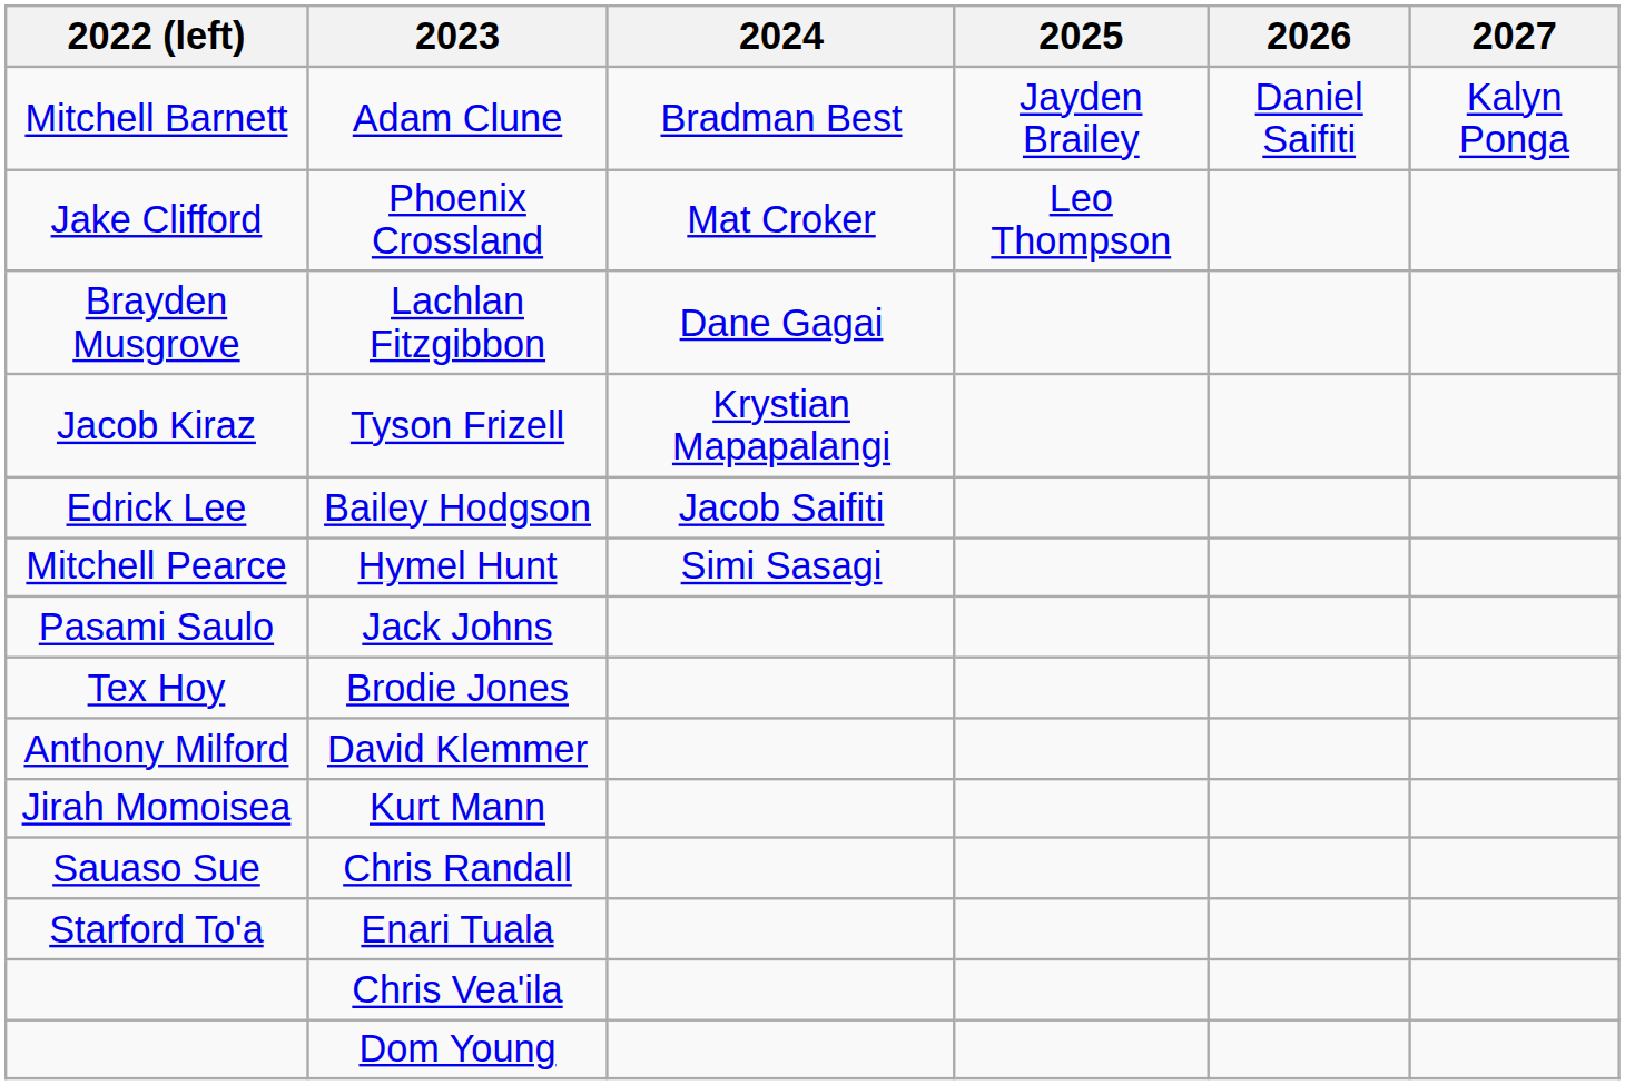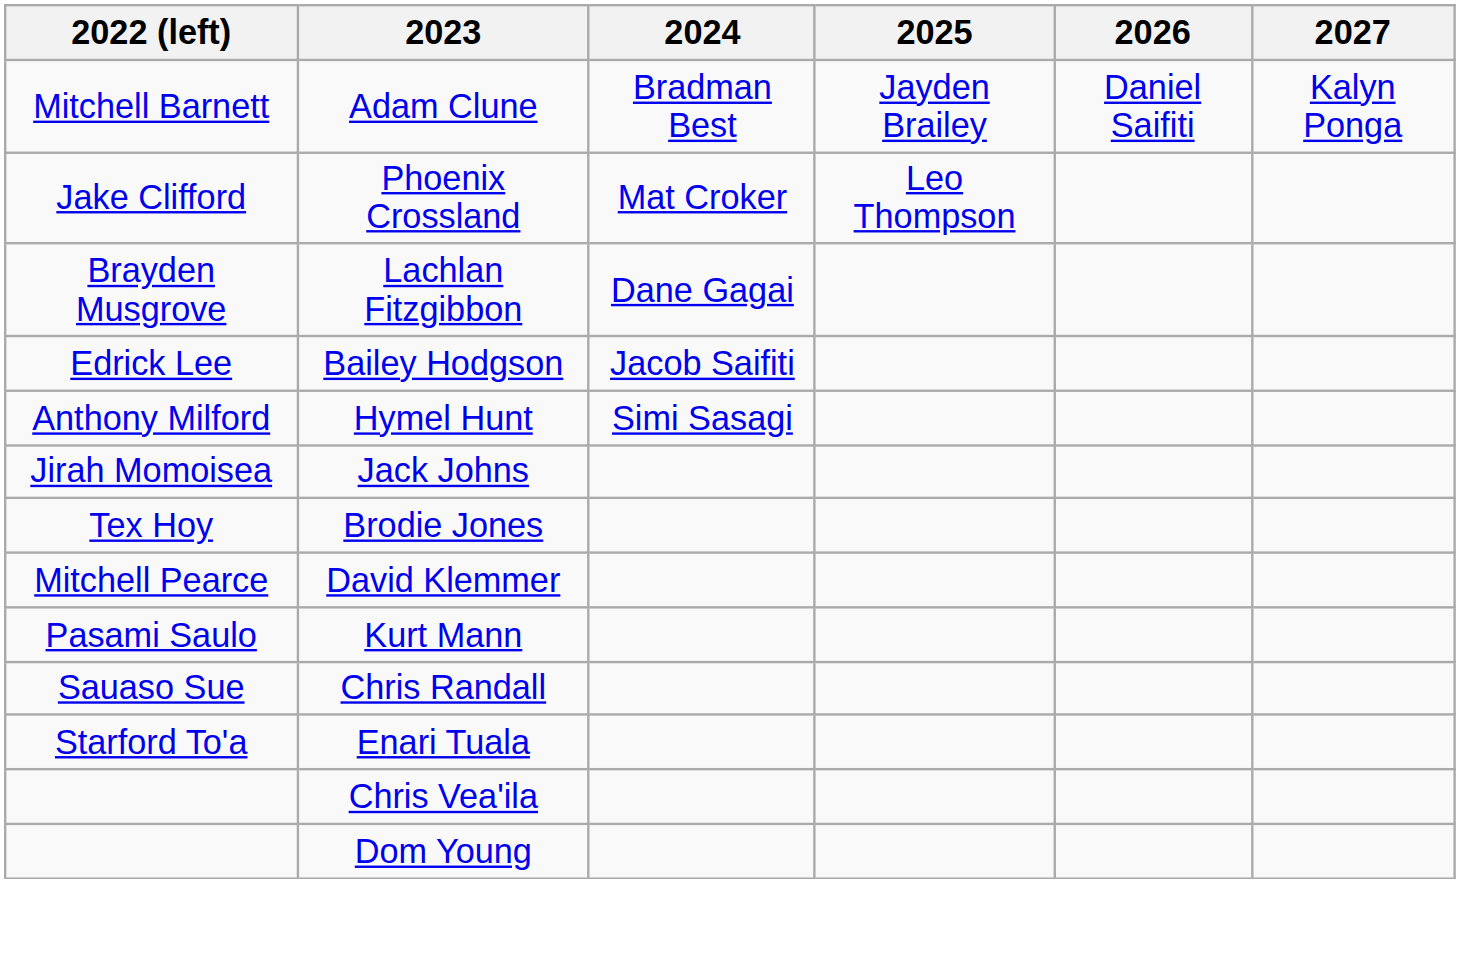 <table class="wikitable" style="text-align: center; font-size:90%">
 <tr>
 <th>2022 (left)</th>
 <th>2023</th>
 <th>2024</th>
 <th>2025</th>
 <th>2026</th>
 <th>2027</th>
 </tr>
 <tr>
 <td><a href='#'>Mitchell Barnett</a></td>
 <td><a href='#'>Adam Clune</a></td>
 <td><a href='#'>Bradman Best</a></td>
 <td><a href='#'>Jayden Brailey</a></td>
 <td><a href='#'>Daniel Saifiti</a></td>
 <td><a href='#'>Kalyn Ponga</a></td>
 </tr>
 <tr>
 <td><a href='#'>Jake Clifford</a></td>
 <td><a href='#'>Phoenix Crossland</a></td>
 <td><a href='#'>Mat Croker</a></td>
 <td><a href='#'>Leo Thompson</a></td>
 <td></td>
 <td></td>
 </tr>
 <tr>
 <td><a href='#'>Brayden Musgrove</a></td>
 <td><a href='#'>Lachlan Fitzgibbon</a></td>
 <td><a href='#'>Dane Gagai</a></td>
 <td></td>
 <td></td>
 <td></td>
 </tr>
 <tr>
-<td><a href='#'>Jacob Kiraz</a></td>
-<td><a href='#'>Tyson Frizell</a></td>
-<td><a href='#'>Krystian Mapapalangi</a></td>
-<td></td>
-<td></td>
-<td></td>
-</tr>
-<tr>
 <td><a href='#'>Edrick Lee</a></td>
 <td><a href='#'>Bailey Hodgson</a></td>
 <td><a href='#'>Jacob Saifiti</a></td>
 <td></td>
 <td></td>
 </tr>
 <tr>
-<td><a href='#'>Mitchell Pearce</a></td>
+<td><a href='#'>Anthony Milford</a></td>
 <td><a href='#'>Hymel Hunt</a></td>
 <td><a href='#'>Simi Sasagi</a></td>
 <td></td>
 <td></td>
 <td></td>
 </tr>
 <tr>
-<td><a href='#'>Pasami Saulo</a></td>
+<td><a href='#'>Jirah Momoisea</a></td>
 <td><a href='#'>Jack Johns</a></td>
 <td></td>
 <td></td>
 <td></td>
 <td></td>
 </tr>
 <tr>
 <td><a href='#'>Tex Hoy</a></td>
 <td><a href='#'>Brodie Jones</a></td>
 <td></td>
 <td></td>
 <td></td>
 <td></td>
 </tr>
 <tr>
-<td><a href='#'>Anthony Milford</a></td>
+<td><a href='#'>Mitchell Pearce</a></td>
 <td><a href='#'>David Klemmer</a></td>
 <td></td>
 <td></td>
 <td></td>
 <td></td>
 </tr>
 <tr>
-<td><a href='#'>Jirah Momoisea</a></td>
+<td><a href='#'>Pasami Saulo</a></td>
 <td><a href='#'>Kurt Mann</a></td>
 <td></td>
 <td></td>
 <td></td>
 <td></td>
 </tr>
 <tr>
 <td><a href='#'>Sauaso Sue</a></td>
 <td><a href='#'>Chris Randall</a></td>
 <td></td>
 <td></td>
 <td></td>
 <td></td>
 </tr>
 <tr>
 <td><a href='#'>Starford To'a</a></td>
 <td><a href='#'>Enari Tuala</a></td>
 <td></td>
 <td></td>
 <td></td>
 </tr>
 <tr>
 <td></td>
 <td><a href='#'>Chris Vea'ila</a></td>
 <td></td>
 <td></td>
 <td></td>
 <td></td>
 </tr>
 <tr>
 <td></td>
 <td><a href='#'>Dom Young</a></td>
 <td></td>
 <td></td>
 <td></td>
 <td></td>
 </tr>
 </table>
